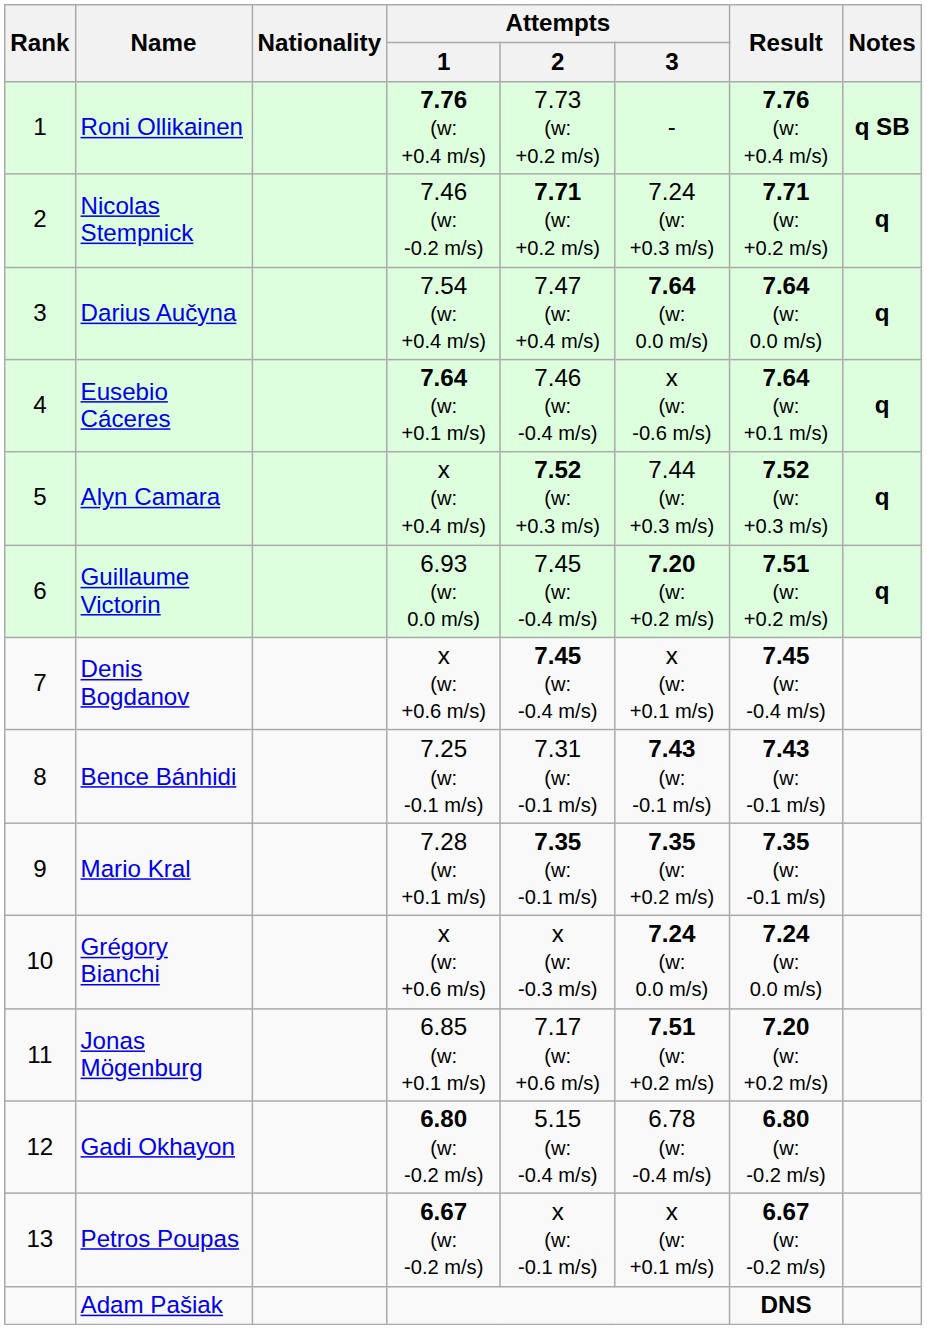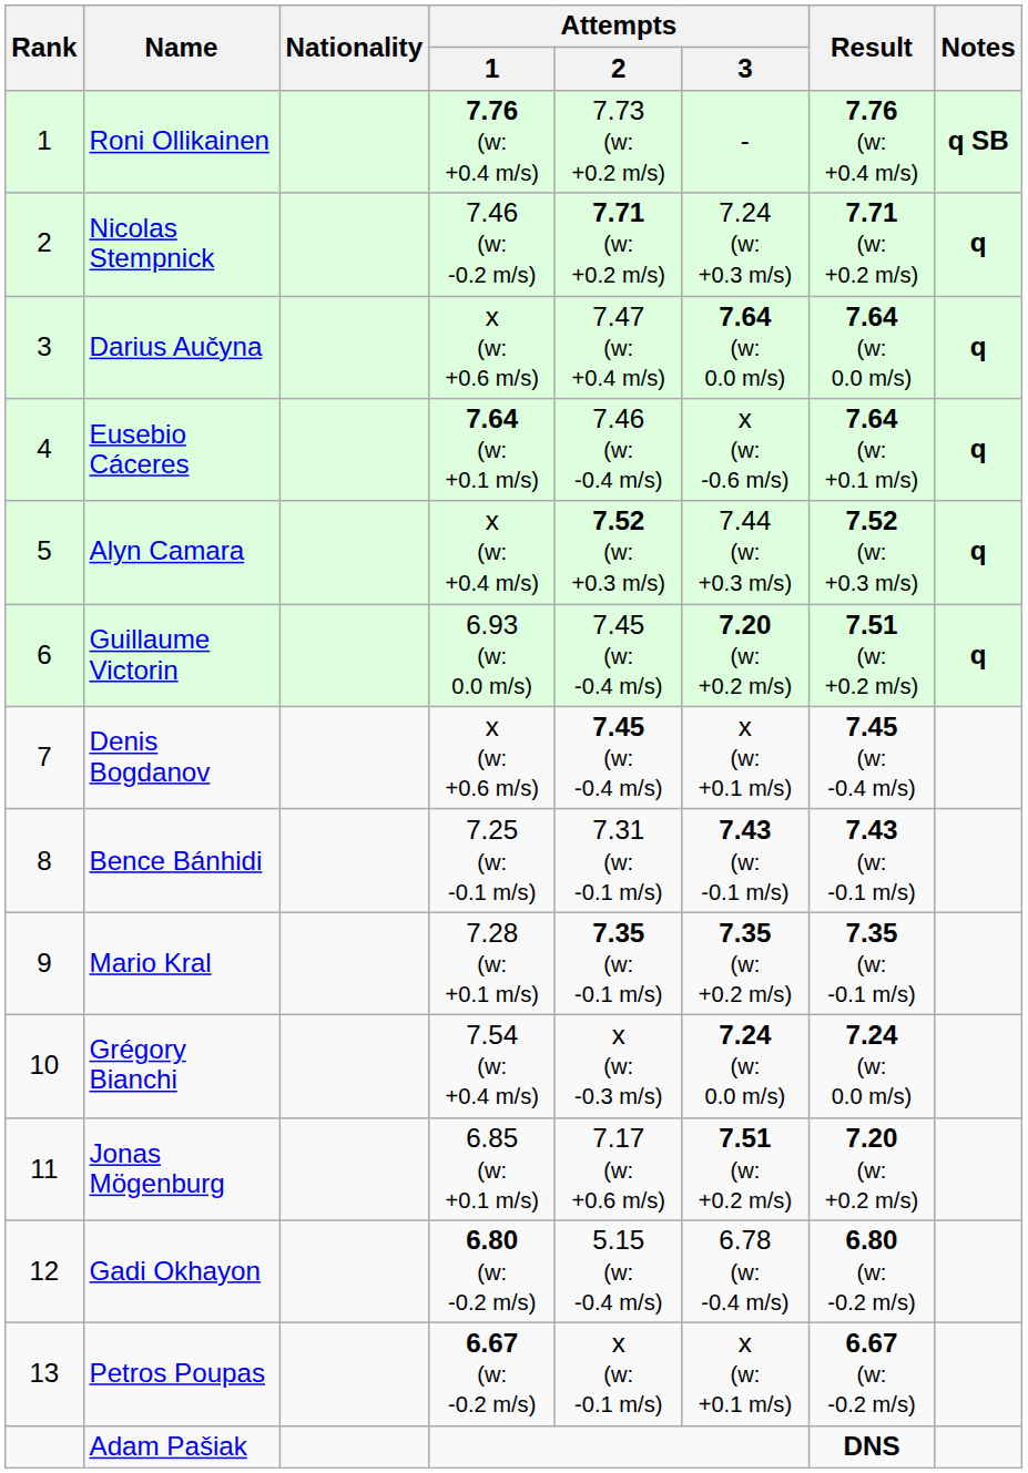 <table class="wikitable sortable" style="text-align:center">
 <tr>
 <th rowspan=2>Rank</th>
 <th rowspan=2>Name</th>
 <th rowspan=2>Nationality</th>
 <th colspan=3>Attempts</th>
 <th rowspan=2>Result</th>
 <th rowspan=2>Notes</th>
 </tr>
 <tr>
 <th>1</th>
 <th>2</th>
 <th>3</th>
 </tr>
 <tr bgcolor=ddffdd>
 <td>1</td>
 <td align=left><a href='#'>Roni Ollikainen</a></td>
 <td align=left></td>
 <td><strong>7.76</strong> <br><small>(w: +0.4 m/s)</small></td>
 <td>7.73 <br><small>(w: +0.2 m/s)</small></td>
 <td>-</td>
 <td><strong>7.76</strong> <br><small>(w: +0.4 m/s)</small></td>
 <td><strong>q SB</strong></td>
 </tr>
 <tr bgcolor=ddffdd>
 <td>2</td>
 <td align=left><a href='#'>Nicolas Stempnick</a></td>
 <td align=left></td>
 <td>7.46 <br><small>(w: -0.2 m/s)</small></td>
 <td><strong>7.71</strong> <br><small>(w: +0.2 m/s)</small></td>
 <td>7.24 <br><small>(w: +0.3 m/s)</small></td>
 <td><strong>7.71</strong> <br><small>(w: +0.2 m/s)</small></td>
 <td><strong>q</strong></td>
 </tr>
 <tr bgcolor=ddffdd>
 <td>3</td>
 <td align=left><a href='#'>Darius Aučyna</a></td>
 <td align=left></td>
-<td>7.54 <br><small>(w: +0.4 m/s)</small></td>
+<td>x <br><small>(w: +0.6 m/s)</small></td>
 <td>7.47 <br><small>(w: +0.4 m/s)</small></td>
 <td><strong>7.64</strong> <br><small>(w: 0.0 m/s)</small></td>
 <td><strong>7.64</strong> <br><small>(w: 0.0 m/s)</small></td>
 <td><strong>q</strong></td>
 </tr>
 <tr bgcolor=ddffdd>
 <td>4</td>
 <td align=left><a href='#'>Eusebio Cáceres</a></td>
 <td align=left></td>
 <td><strong>7.64</strong> <br><small>(w: +0.1 m/s)</small></td>
 <td>7.46 <br><small>(w: -0.4 m/s)</small></td>
 <td>x <br><small>(w: -0.6 m/s)</small></td>
 <td><strong>7.64</strong> <br><small>(w: +0.1 m/s)</small></td>
 <td><strong>q</strong></td>
 </tr>
 <tr bgcolor=ddffdd>
 <td>5</td>
 <td align=left><a href='#'>Alyn Camara</a></td>
 <td align=left></td>
 <td>x <br><small>(w: +0.4 m/s)</small></td>
 <td><strong>7.52</strong> <br><small>(w: +0.3 m/s)</small></td>
 <td>7.44 <br><small>(w: +0.3 m/s)</small></td>
 <td><strong>7.52</strong> <br><small>(w: +0.3 m/s)</small></td>
 <td><strong>q</strong></td>
 </tr>
 <tr bgcolor=ddffdd>
 <td>6</td>
 <td align=left><a href='#'>Guillaume Victorin</a></td>
 <td align=left></td>
 <td>6.93 <br><small>(w: 0.0 m/s)</small></td>
 <td>7.45 <br><small>(w: -0.4 m/s)</small></td>
 <td><strong>7.20</strong> <br><small>(w: +0.2 m/s)</small></td>
 <td><strong>7.51</strong> <br><small>(w: +0.2 m/s)</small></td>
 <td><strong>q</strong></td>
 </tr>
 <tr>
 <td>7</td>
 <td align=left><a href='#'>Denis Bogdanov</a></td>
 <td align=left></td>
 <td>x <br><small>(w: +0.6 m/s)</small></td>
 <td><strong>7.45</strong> <br><small>(w: -0.4 m/s)</small></td>
 <td>x <br><small>(w: +0.1 m/s)</small></td>
 <td><strong>7.45</strong> <br><small>(w: -0.4 m/s)</small></td>
 <td></td>
 </tr>
 <tr>
 <td>8</td>
 <td align=left><a href='#'>Bence Bánhidi</a></td>
 <td align=left></td>
 <td>7.25 <br><small>(w: -0.1 m/s)</small></td>
 <td>7.31 <br><small>(w: -0.1 m/s)</small></td>
 <td><strong>7.43</strong> <br><small>(w: -0.1 m/s)</small></td>
 <td><strong>7.43</strong> <br><small>(w: -0.1 m/s)</small></td>
 <td></td>
 </tr>
 <tr>
 <td>9</td>
 <td align=left><a href='#'>Mario Kral</a></td>
 <td align=left></td>
 <td>7.28 <br><small>(w: +0.1 m/s)</small></td>
 <td><strong>7.35</strong> <br><small>(w: -0.1 m/s)</small></td>
 <td><strong>7.35</strong> <br><small>(w: +0.2 m/s)</small></td>
 <td><strong>7.35</strong> <br><small>(w: -0.1 m/s)</small></td>
 <td></td>
 </tr>
 <tr>
 <td>10</td>
 <td align=left><a href='#'>Grégory Bianchi</a></td>
 <td align=left></td>
-<td>x <br><small>(w: +0.6 m/s)</small></td>
+<td>7.54 <br><small>(w: +0.4 m/s)</small></td>
 <td>x <br><small>(w: -0.3 m/s)</small></td>
 <td><strong>7.24</strong> <br><small>(w: 0.0 m/s)</small></td>
 <td><strong>7.24</strong> <br><small>(w: 0.0 m/s)</small></td>
 <td></td>
 </tr>
 <tr>
 <td>11</td>
 <td align=left><a href='#'>Jonas Mögenburg</a></td>
 <td align=left></td>
 <td>6.85 <br><small>(w: +0.1 m/s)</small></td>
 <td>7.17 <br><small>(w: +0.6 m/s)</small></td>
 <td><strong>7.51</strong> <br><small>(w: +0.2 m/s)</small></td>
 <td><strong>7.20</strong> <br><small>(w: +0.2 m/s)</small></td>
 <td></td>
 </tr>
 <tr>
 <td>12</td>
 <td align=left><a href='#'>Gadi Okhayon</a></td>
 <td align=left></td>
 <td><strong>6.80</strong> <br><small>(w: -0.2 m/s)</small></td>
 <td>5.15 <br><small>(w: -0.4 m/s)</small></td>
 <td>6.78 <br><small>(w: -0.4 m/s)</small></td>
 <td><strong>6.80</strong> <br><small>(w: -0.2 m/s)</small></td>
 <td></td>
 </tr>
 <tr>
 <td>13</td>
 <td align=left><a href='#'>Petros Poupas</a></td>
 <td align=left></td>
 <td><strong>6.67</strong> <br><small>(w: -0.2 m/s)</small></td>
 <td>x <br><small>(w: -0.1 m/s)</small></td>
 <td>x <br><small>(w: +0.1 m/s)</small></td>
 <td><strong>6.67</strong> <br><small>(w: -0.2 m/s)</small></td>
 <td></td>
 </tr>
 <tr>
 <td></td>
 <td align=left><a href='#'>Adam Pašiak</a></td>
 <td align=left></td>
 <td colspan=3></td>
 <td><strong>DNS</strong></td>
 <td></td>
 </tr>
 </table>
